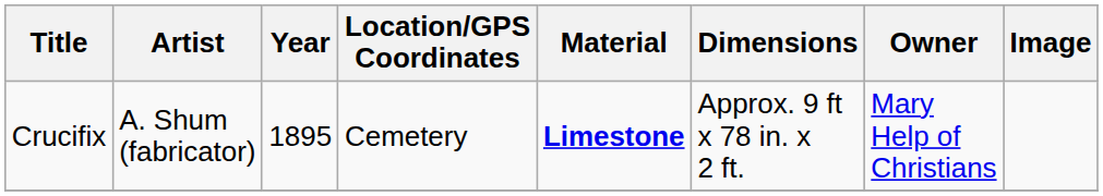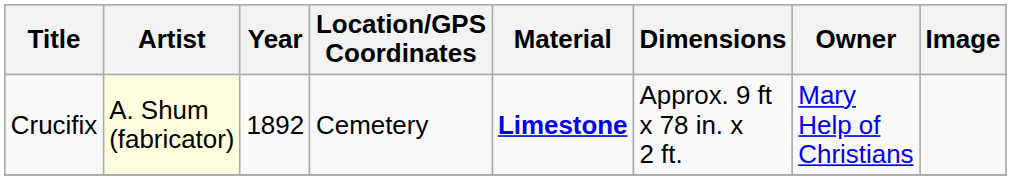 <table class="wikitable sortable">
 <tr>
 <th>Title</th>
 <th>Artist</th>
 <th>Year</th>
 <th>Location/GPS Coordinates</th>
 <th>Material</th>
 <th>Dimensions</th>
 <th>Owner</th>
 <th>Image</th>
 </tr>
 <tr>
 <td>Crucifix</td>
-<td>A. Shum (fabricator)</td>
-<td>1895</td>
+<td style="background: lightyellow;">A. Shum (fabricator)</td>
+<td>1892</td>
 <td>Cemetery</td>
 <td><strong><a href='#'>Limestone</a></strong></td>
 <td>Approx. 9 ft x 78 in. x 2 ft.</td>
 <td><a href='#'>Mary Help of Christians</a></td>
 <td></td>
 </tr>
 <tr>
 </tr>
 </table>
